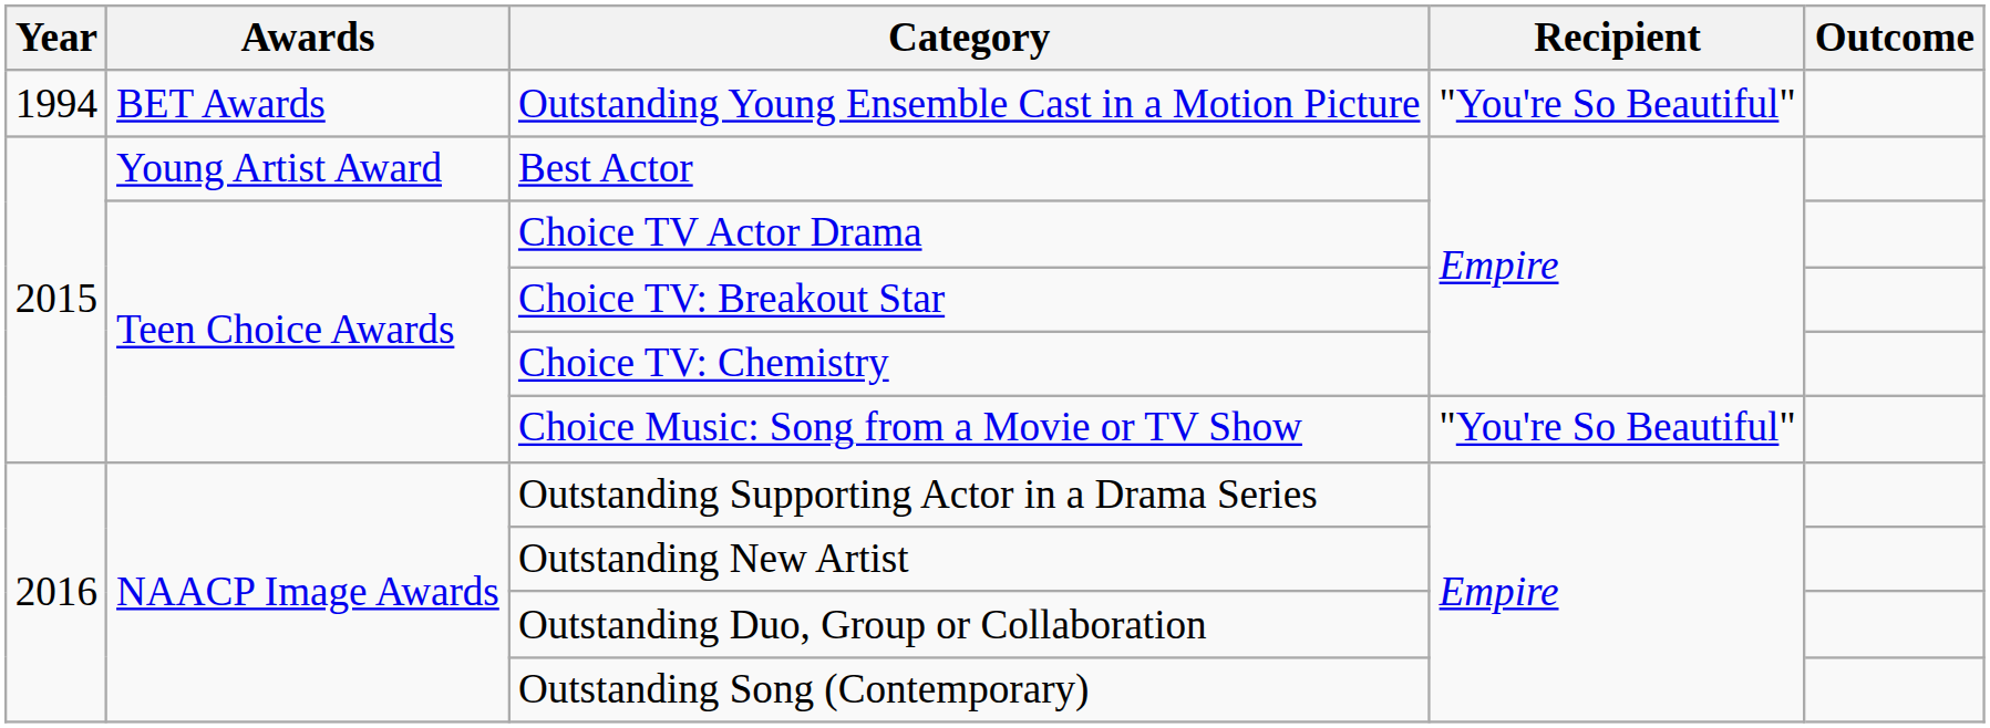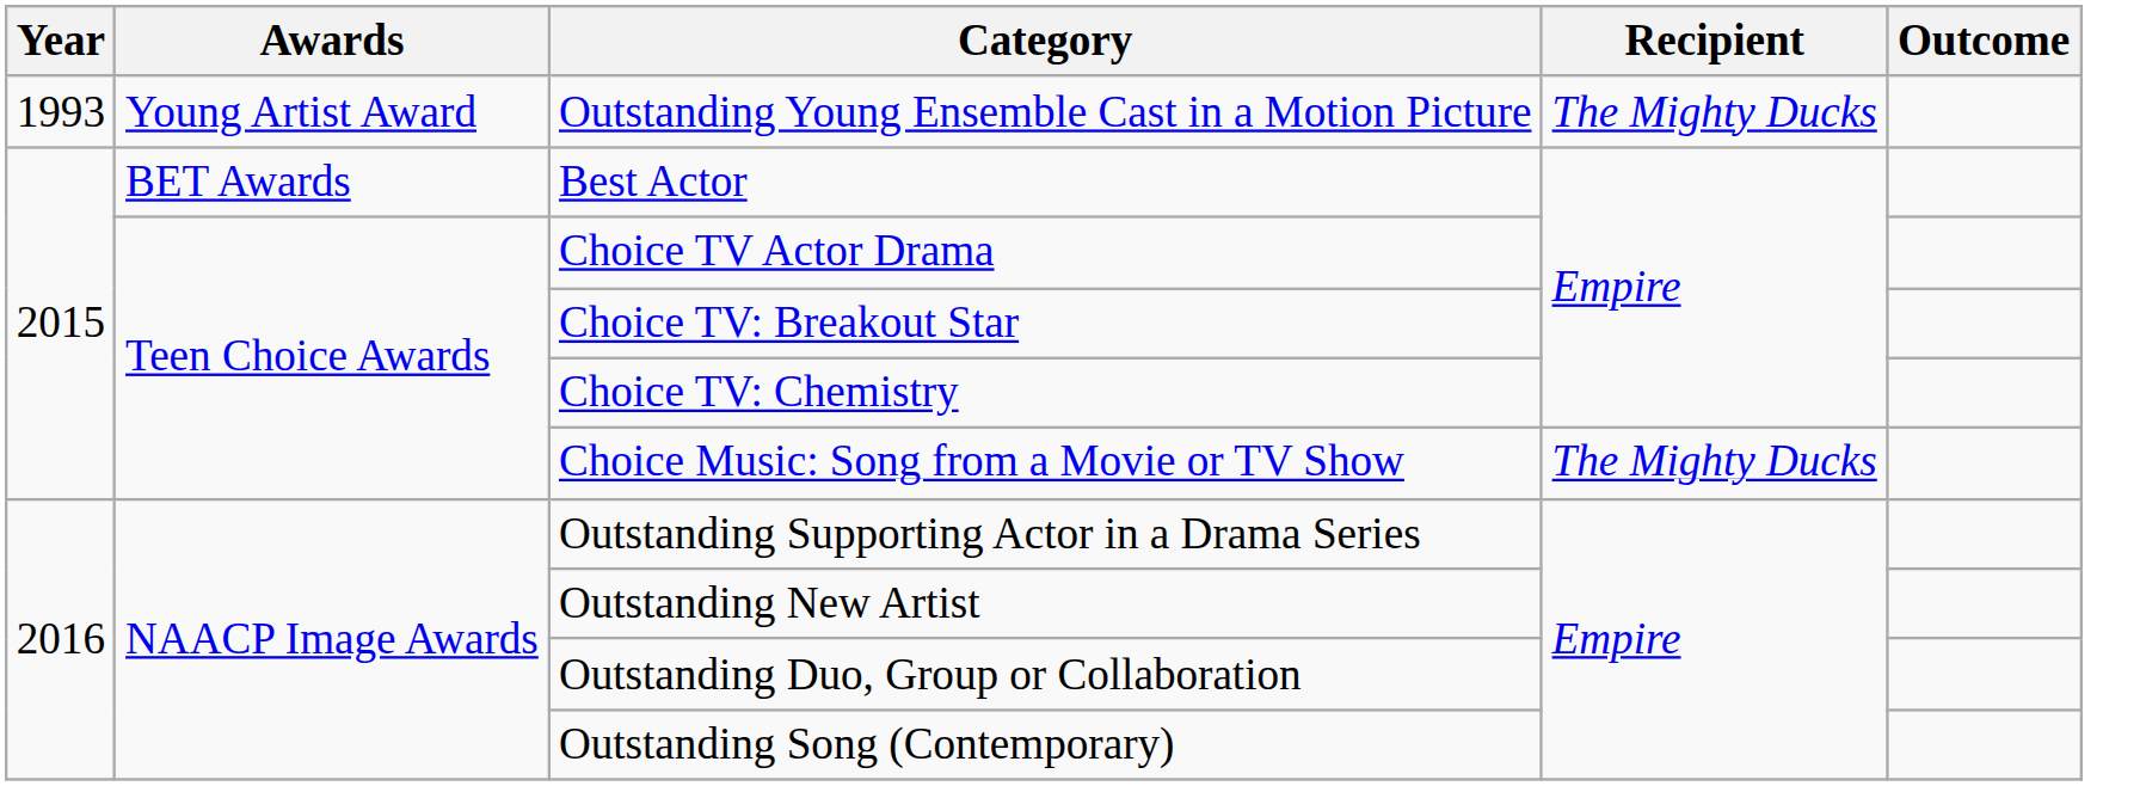 <table class="wikitable sortable">
 <tr>
 <th>Year</th>
 <th>Awards</th>
 <th>Category</th>
 <th>Recipient</th>
 <th>Outcome</th>
 </tr>
 <tr>
-<td>1994</td>
-<td><a href='#'>BET Awards</a></td>
+<td>1993</td>
+<td><a href='#'>Young Artist Award</a></td>
 <td><a href='#'>Outstanding Young Ensemble Cast in a Motion Picture</a></td>
-<td>"<a href='#'>You're So Beautiful</a>"</td>
+<td><em><a href='#'>The Mighty Ducks</a></em></td>
 <td></td>
 </tr>
 <tr>
 <td rowspan="5">2015</td>
-<td><a href='#'>Young Artist Award</a></td>
+<td><a href='#'>BET Awards</a></td>
 <td><a href='#'>Best Actor</a></td>
 <td rowspan="4"><em><a href='#'>Empire</a></em></td>
 <td></td>
 </tr>
 <tr>
 <td rowspan="4"><a href='#'>Teen Choice Awards</a></td>
 <td><a href='#'>Choice TV Actor Drama</a></td>
 <td></td>
 </tr>
 <tr>
 <td><a href='#'>Choice TV: Breakout Star</a></td>
 <td></td>
 </tr>
 <tr>
 <td><a href='#'>Choice TV: Chemistry</a></td>
 <td></td>
 </tr>
 <tr>
 <td><a href='#'>Choice Music: Song from a Movie or TV Show</a></td>
-<td>"<a href='#'>You're So Beautiful</a>"</td>
+<td><em><a href='#'>The Mighty Ducks</a></em></td>
 <td></td>
 </tr>
 <tr>
 <td rowspan="4">2016</td>
 <td rowspan="4"><a href='#'>NAACP Image Awards</a></td>
 <td>Outstanding Supporting Actor in a Drama Series</td>
 <td rowspan="4"><em><a href='#'>Empire</a></em></td>
 <td></td>
 </tr>
 <tr>
 <td>Outstanding New Artist</td>
 <td></td>
 </tr>
 <tr>
 <td>Outstanding Duo, Group or Collaboration</td>
 <td></td>
 </tr>
 <tr>
 <td>Outstanding Song (Contemporary)</td>
 <td></td>
 </tr>
 </table>
